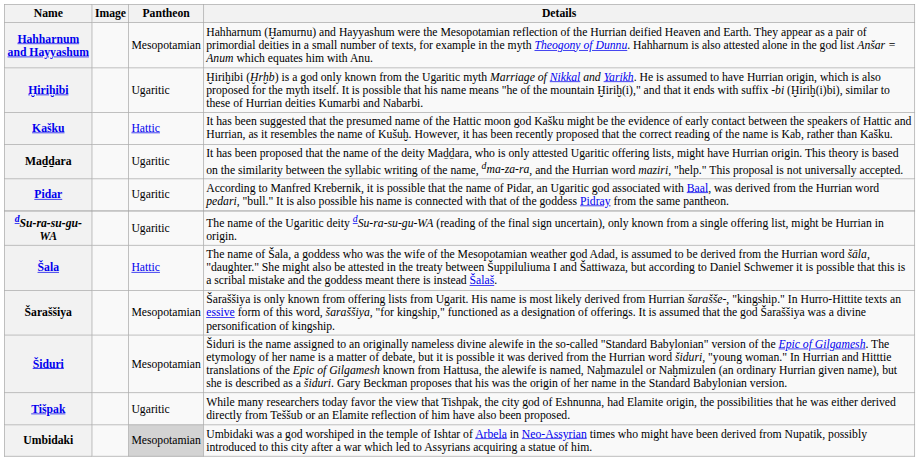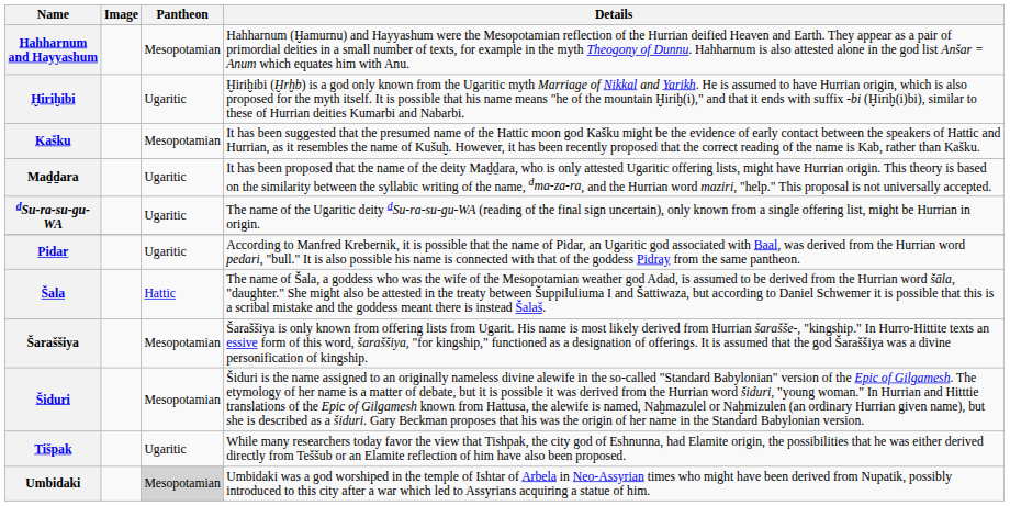 <table class="wikitable">
 <tr>
 <th scope="col">Name</th>
 <th scope="col">Image</th>
 <th scope="col">Pantheon</th>
 <th scope="col">Details</th>
 </tr>
 <tr>
 <th scope="row"><a href='#'>Hahharnum and Hayyashum</a></th>
 <td></td>
 <td>Mesopotamian</td>
 <td>Hahharnum (Ḫamurnu) and Hayyashum were the Mesopotamian reflection of the Hurrian deified Heaven and Earth. They appear as a pair of primordial deities in a small number of texts, for example in the myth <em><a href='#'>Theogony of Dunnu</a></em>. Hahharnum is also attested alone in the god list <em>Anšar = Anum</em> which equates him with Anu.</td>
 </tr>
 <tr>
 <th scope="row"><a href='#'>Ḫiriḫibi</a></th>
 <td></td>
 <td>Ugaritic</td>
 <td>Ḫiriḫibi (<em>Ḫrḫb</em>) is a god only known from the Ugaritic myth <em>Marriage of <a href='#'>Nikkal</a> and <a href='#'>Yarikh</a></em>.  He is assumed to have Hurrian origin, which is also proposed for the myth itself. It is possible that his name means "he of the mountain Ḫiriḫ(i)," and that it ends with suffix -<em>bi</em> (Ḫiriḫ(i)bi), similar to these of Hurrian deities Kumarbi and Nabarbi.</td>
 </tr>
 <tr>
 <th scope="row"><a href='#'>Kašku</a></th>
 <td></td>
-<td><a href='#'>Hattic</a></td>
+<td>Mesopotamian</td>
 <td>It has been suggested that the presumed name of the Hattic moon god Kašku might be the evidence of early contact between the speakers of Hattic and Hurrian, as it resembles the name of Kušuḫ. However, it has been recently proposed that the correct reading of the name is Kab, rather than Kašku.</td>
 </tr>
 <tr>
 <th scope="row">Maḏḏara</th>
 <td></td>
 <td>Ugaritic</td>
 <td>It has been proposed that the name of the deity Maḏḏara, who is only attested Ugaritic offering lists, might have Hurrian origin. This theory is based on the similarity between the syllabic writing of the name, <em><sup>d</sup>ma-za-ra</em>, and the Hurrian word <em>maziri</em>, "help." This proposal is not universally accepted.</td>
 </tr>
 <tr>
+<th scope="row"><em><sup><a href='#'>d</a></sup>Su-ra-su-gu-WA</em></th>
+<td></td>
+<td>Ugaritic</td>
+<td>The name of the Ugaritic deity <em><sup><a href='#'>d</a></sup>Su-ra-su-gu-WA</em> (reading of the final sign uncertain), only known from a single offering list, might be Hurrian in origin.</td>
+</tr>
+<tr>
+</tr>
+<tr>
 <th scope="row"><a href='#'>Pidar</a></th>
 <td></td>
 <td>Ugaritic</td>
 <td>According to Manfred Krebernik, it is possible that the name of Pidar, an Ugaritic god associated with <a href='#'>Baal</a>, was derived from the Hurrian word <em>pedari</em>, "bull." It is also possible his name is connected with that of the goddess <a href='#'>Pidray</a> from the same pantheon.</td>
-</tr>
-<tr>
-</tr>
-<tr>
-<th scope="row"><em><sup><a href='#'>d</a></sup>Su-ra-su-gu-WA</em></th>
-<td></td>
-<td>Ugaritic</td>
-<td>The name of the Ugaritic deity <em><sup><a href='#'>d</a></sup>Su-ra-su-gu-WA</em> (reading of the final sign uncertain), only known from a single offering list, might be Hurrian in origin.</td>
 </tr>
 <tr>
 <th scope="row"><a href='#'>Šala</a></th>
 <td></td>
 <td><a href='#'>Hattic</a></td>
 <td>The name of Šala, a goddess who was the wife of the Mesopotamian weather god Adad, is assumed to be derived from the Hurrian word <em>šāla</em>, "daughter." She might also be attested in the treaty between Šuppiluliuma I and Šattiwaza, but according to Daniel Schwemer it is possible that this is a scribal mistake and the goddess meant there is instead <a href='#'>Šalaš</a>.</td>
 </tr>
 <tr>
 <th scope="row">Šaraššiya</th>
 <td></td>
 <td>Mesopotamian</td>
 <td>Šaraššiya is only known from offering lists from Ugarit. His name is most likely derived from Hurrian <em>šarašše-</em>, "kingship." In Hurro-Hittite texts an <a href='#'>essive</a> form of this word, <em>šaraššiya,</em> "for kingship," functioned as a designation of offerings. It is assumed that the god Šaraššiya was a divine personification of kingship.</td>
 </tr>
 <tr>
 <th scope="row"><a href='#'>Šiduri</a></th>
 <td></td>
 <td>Mesopotamian</td>
 <td>Šiduri is the name assigned to an originally nameless divine alewife in the so-called "Standard Babylonian" version of the <em><a href='#'>Epic of Gilgamesh</a></em>. The etymology of her name is a matter of debate, but it is possible it was derived from the Hurrian word <em>šiduri</em>, "young woman." In Hurrian and Hitttie translations of the <em>Epic of Gilgamesh</em> known from Hattusa, the alewife is named, Naḫmazulel or Naḫmizulen (an ordinary Hurrian given name), but she is described as a  <em>šiduri</em>. Gary Beckman proposes that his was the origin of her name in the Standard Babylonian version.</td>
 </tr>
 <tr>
 <th scope="row"><a href='#'>Tišpak</a></th>
 <td></td>
 <td>Ugaritic</td>
 <td>While many researchers today favor the view that Tishpak, the city god of Eshnunna, had Elamite origin, the possibilities that he was either derived directly from Teššub or an Elamite reflection of him have also been proposed.</td>
 </tr>
 <tr>
 <th scope="row">Umbidaki</th>
 <td></td>
 <td style="background: lightgrey;">Mesopotamian</td>
 <td>Umbidaki was a god worshiped in the temple of Ishtar of <a href='#'>Arbela</a> in <a href='#'>Neo-Assyrian</a> times who might have been derived from Nupatik, possibly introduced to this city after a war which led to Assyrians acquiring a statue of him.</td>
 </tr>
 </table>
